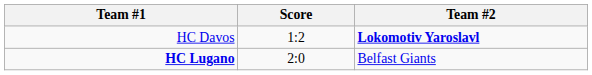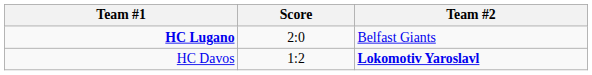 <table class="wikitable" style="text-align: center;">
 <tr>
 <th width=22%>Team #1</th>
 <th width=11%>Score</th>
 <th width=22%>Team #2</th>
 </tr>
 <tr>
+<td style="text-align: right;"><strong><a href='#'>HC Lugano</a></strong> </td>
+<td>2:0</td>
+<td style="text-align: left;"> <a href='#'>Belfast Giants</a></td>
+</tr>
+<tr>
 <td style="text-align: right;"><a href='#'>HC Davos</a> </td>
 <td>1:2</td>
 <td style="text-align: left;"> <strong><a href='#'>Lokomotiv Yaroslavl</a></strong></td>
 </tr>
-<tr>
-<td style="text-align: right;"><strong><a href='#'>HC Lugano</a></strong> </td>
-<td>2:0</td>
-<td style="text-align: left;"> <a href='#'>Belfast Giants</a></td>
-</tr>
 </table>
